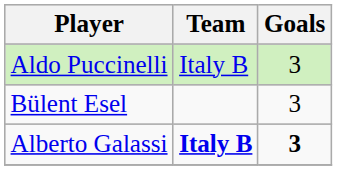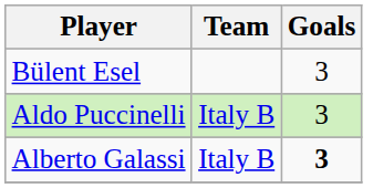 <table class="wikitable">
 <tr>
 <th>Player</th>
 <th>Team</th>
 <th>Goals</th>
+</tr>
+<tr>
+<td><a href='#'>Bülent Esel</a></td>
+<td></td>
+<td align="center">3</td>
 </tr>
 <tr bgcolor="D0F0C0">
 <td><a href='#'>Aldo Puccinelli</a></td>
 <td> <a href='#'>Italy B</a></td>
 <td align="center">3</td>
 </tr>
 <tr>
-<td><a href='#'>Bülent Esel</a></td>
-<td></td>
-<td align="center">3</td>
-</tr>
-<tr>
 <td><a href='#'>Alberto Galassi</a></td>
-<td><strong> <a href='#'>Italy B</a></strong></td>
+<td> <a href='#'>Italy B</a></td>
 <td align="center"><strong>3</strong></td>
 </tr>
 <tr>
 </tr>
 </table>
